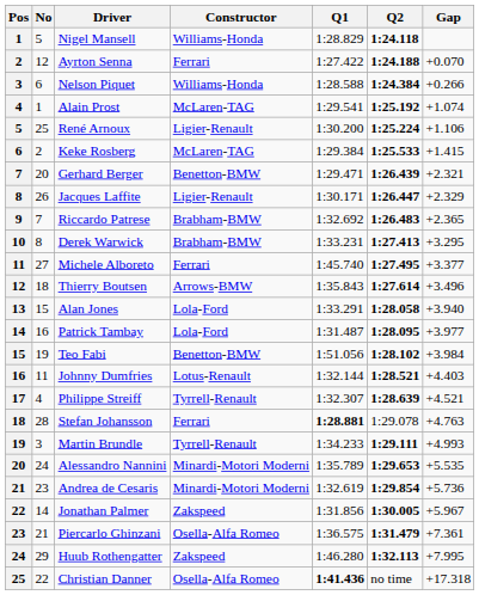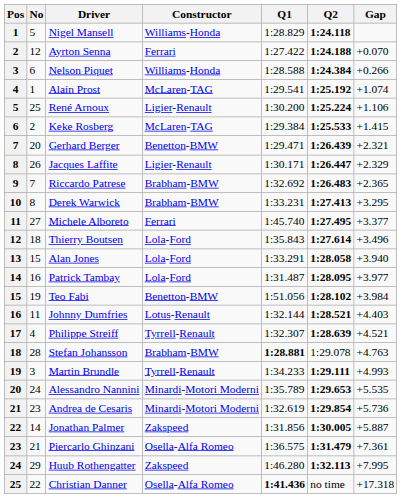 <table class="wikitable sortable" style="font-size: 95%;">
 <tr>
 <th>Pos</th>
 <th>No</th>
 <th>Driver</th>
 <th>Constructor</th>
 <th>Q1</th>
 <th>Q2</th>
 <th>Gap</th>
 </tr>
 <tr>
 <th>1</th>
 <td>5</td>
 <td> <a href='#'>Nigel Mansell</a></td>
 <td><a href='#'>Williams</a>-<a href='#'>Honda</a></td>
 <td>1:28.829</td>
 <td><strong>1:24.118</strong></td>
 <td></td>
 </tr>
 <tr>
 <th>2</th>
 <td>12</td>
 <td> <a href='#'>Ayrton Senna</a></td>
 <td><a href='#'>Ferrari</a></td>
 <td>1:27.422</td>
 <td><strong>1:24.188</strong></td>
 <td>+0.070</td>
 </tr>
 <tr>
 <th>3</th>
 <td>6</td>
 <td> <a href='#'>Nelson Piquet</a></td>
 <td><a href='#'>Williams</a>-<a href='#'>Honda</a></td>
 <td>1:28.588</td>
 <td><strong>1:24.384</strong></td>
 <td>+0.266</td>
 </tr>
 <tr>
 <th>4</th>
 <td>1</td>
 <td> <a href='#'>Alain Prost</a></td>
 <td><a href='#'>McLaren</a>-<a href='#'>TAG</a></td>
 <td>1:29.541</td>
 <td><strong>1:25.192</strong></td>
 <td>+1.074</td>
 </tr>
 <tr>
 <th>5</th>
 <td>25</td>
 <td> <a href='#'>René Arnoux</a></td>
 <td><a href='#'>Ligier</a>-<a href='#'>Renault</a></td>
 <td>1:30.200</td>
 <td><strong>1:25.224</strong></td>
 <td>+1.106</td>
 </tr>
 <tr>
 <th>6</th>
 <td>2</td>
 <td> <a href='#'>Keke Rosberg</a></td>
 <td><a href='#'>McLaren</a>-<a href='#'>TAG</a></td>
 <td>1:29.384</td>
 <td><strong>1:25.533</strong></td>
 <td>+1.415</td>
 </tr>
 <tr>
 <th>7</th>
 <td>20</td>
 <td> <a href='#'>Gerhard Berger</a></td>
 <td><a href='#'>Benetton</a>-<a href='#'>BMW</a></td>
 <td>1:29.471</td>
 <td><strong>1:26.439</strong></td>
 <td>+2.321</td>
 </tr>
 <tr>
 <th>8</th>
 <td>26</td>
 <td> <a href='#'>Jacques Laffite</a></td>
 <td><a href='#'>Ligier</a>-<a href='#'>Renault</a></td>
 <td>1:30.171</td>
 <td><strong>1:26.447</strong></td>
 <td>+2.329</td>
 </tr>
 <tr>
 <th>9</th>
 <td>7</td>
 <td> <a href='#'>Riccardo Patrese</a></td>
 <td><a href='#'>Brabham</a>-<a href='#'>BMW</a></td>
 <td>1:32.692</td>
 <td><strong>1:26.483</strong></td>
 <td>+2.365</td>
 </tr>
 <tr>
 <th>10</th>
 <td>8</td>
 <td> <a href='#'>Derek Warwick</a></td>
 <td><a href='#'>Brabham</a>-<a href='#'>BMW</a></td>
 <td>1:33.231</td>
 <td><strong>1:27.413</strong></td>
 <td>+3.295</td>
 </tr>
 <tr>
 <th>11</th>
 <td>27</td>
 <td> <a href='#'>Michele Alboreto</a></td>
 <td><a href='#'>Ferrari</a></td>
 <td>1:45.740</td>
 <td><strong>1:27.495</strong></td>
 <td>+3.377</td>
 </tr>
 <tr>
 <th>12</th>
 <td>18</td>
 <td> <a href='#'>Thierry Boutsen</a></td>
-<td><a href='#'>Arrows</a>-<a href='#'>BMW</a></td>
+<td><a href='#'>Lola</a>-<a href='#'>Ford</a></td>
 <td>1:35.843</td>
 <td><strong>1:27.614</strong></td>
 <td>+3.496</td>
 </tr>
 <tr>
 <th>13</th>
 <td>15</td>
 <td> <a href='#'>Alan Jones</a></td>
 <td><a href='#'>Lola</a>-<a href='#'>Ford</a></td>
 <td>1:33.291</td>
 <td><strong>1:28.058</strong></td>
 <td>+3.940</td>
 </tr>
 <tr>
 <th>14</th>
 <td>16</td>
 <td> <a href='#'>Patrick Tambay</a></td>
 <td><a href='#'>Lola</a>-<a href='#'>Ford</a></td>
 <td>1:31.487</td>
 <td><strong>1:28.095</strong></td>
 <td>+3.977</td>
 </tr>
 <tr>
 <th>15</th>
 <td>19</td>
 <td> <a href='#'>Teo Fabi</a></td>
 <td><a href='#'>Benetton</a>-<a href='#'>BMW</a></td>
 <td>1:51.056</td>
 <td><strong>1:28.102</strong></td>
 <td>+3.984</td>
 </tr>
 <tr>
 <th>16</th>
 <td>11</td>
 <td> <a href='#'>Johnny Dumfries</a></td>
 <td><a href='#'>Lotus</a>-<a href='#'>Renault</a></td>
 <td>1:32.144</td>
 <td><strong>1:28.521</strong></td>
 <td>+4.403</td>
 </tr>
 <tr>
 <th>17</th>
 <td>4</td>
 <td> <a href='#'>Philippe Streiff</a></td>
 <td><a href='#'>Tyrrell</a>-<a href='#'>Renault</a></td>
 <td>1:32.307</td>
 <td><strong>1:28.639</strong></td>
 <td>+4.521</td>
 </tr>
 <tr>
 <th>18</th>
 <td>28</td>
 <td> <a href='#'>Stefan Johansson</a></td>
-<td><a href='#'>Ferrari</a></td>
+<td><a href='#'>Brabham</a>-<a href='#'>BMW</a></td>
 <td><strong>1:28.881</strong></td>
 <td>1:29.078</td>
 <td>+4.763</td>
 </tr>
 <tr>
 <th>19</th>
 <td>3</td>
 <td> <a href='#'>Martin Brundle</a></td>
 <td><a href='#'>Tyrrell</a>-<a href='#'>Renault</a></td>
 <td>1:34.233</td>
 <td><strong>1:29.111</strong></td>
 <td>+4.993</td>
 </tr>
 <tr>
 <th>20</th>
 <td>24</td>
 <td> <a href='#'>Alessandro Nannini</a></td>
 <td><a href='#'>Minardi</a>-<a href='#'>Motori Moderni</a></td>
 <td>1:35.789</td>
 <td><strong>1:29.653</strong></td>
 <td>+5.535</td>
 </tr>
 <tr>
 <th>21</th>
 <td>23</td>
 <td> <a href='#'>Andrea de Cesaris</a></td>
 <td><a href='#'>Minardi</a>-<a href='#'>Motori Moderni</a></td>
 <td>1:32.619</td>
 <td><strong>1:29.854</strong></td>
 <td>+5.736</td>
 </tr>
 <tr>
 <th>22</th>
 <td>14</td>
 <td> <a href='#'>Jonathan Palmer</a></td>
 <td><a href='#'>Zakspeed</a></td>
 <td>1:31.856</td>
 <td><strong>1:30.005</strong></td>
-<td>+5.967</td>
+<td>+5.887</td>
 </tr>
 <tr>
 <th>23</th>
 <td>21</td>
 <td> <a href='#'>Piercarlo Ghinzani</a></td>
 <td><a href='#'>Osella</a>-<a href='#'>Alfa Romeo</a></td>
 <td>1:36.575</td>
 <td><strong>1:31.479</strong></td>
 <td>+7.361</td>
 </tr>
 <tr>
 <th>24</th>
 <td>29</td>
 <td> <a href='#'>Huub Rothengatter</a></td>
 <td><a href='#'>Zakspeed</a></td>
 <td>1:46.280</td>
 <td><strong>1:32.113</strong></td>
 <td>+7.995</td>
 </tr>
 <tr>
 <th>25</th>
 <td>22</td>
 <td> <a href='#'>Christian Danner</a></td>
 <td><a href='#'>Osella</a>-<a href='#'>Alfa Romeo</a></td>
 <td><strong>1:41.436</strong></td>
 <td>no time</td>
 <td>+17.318</td>
 </tr>
 </table>
